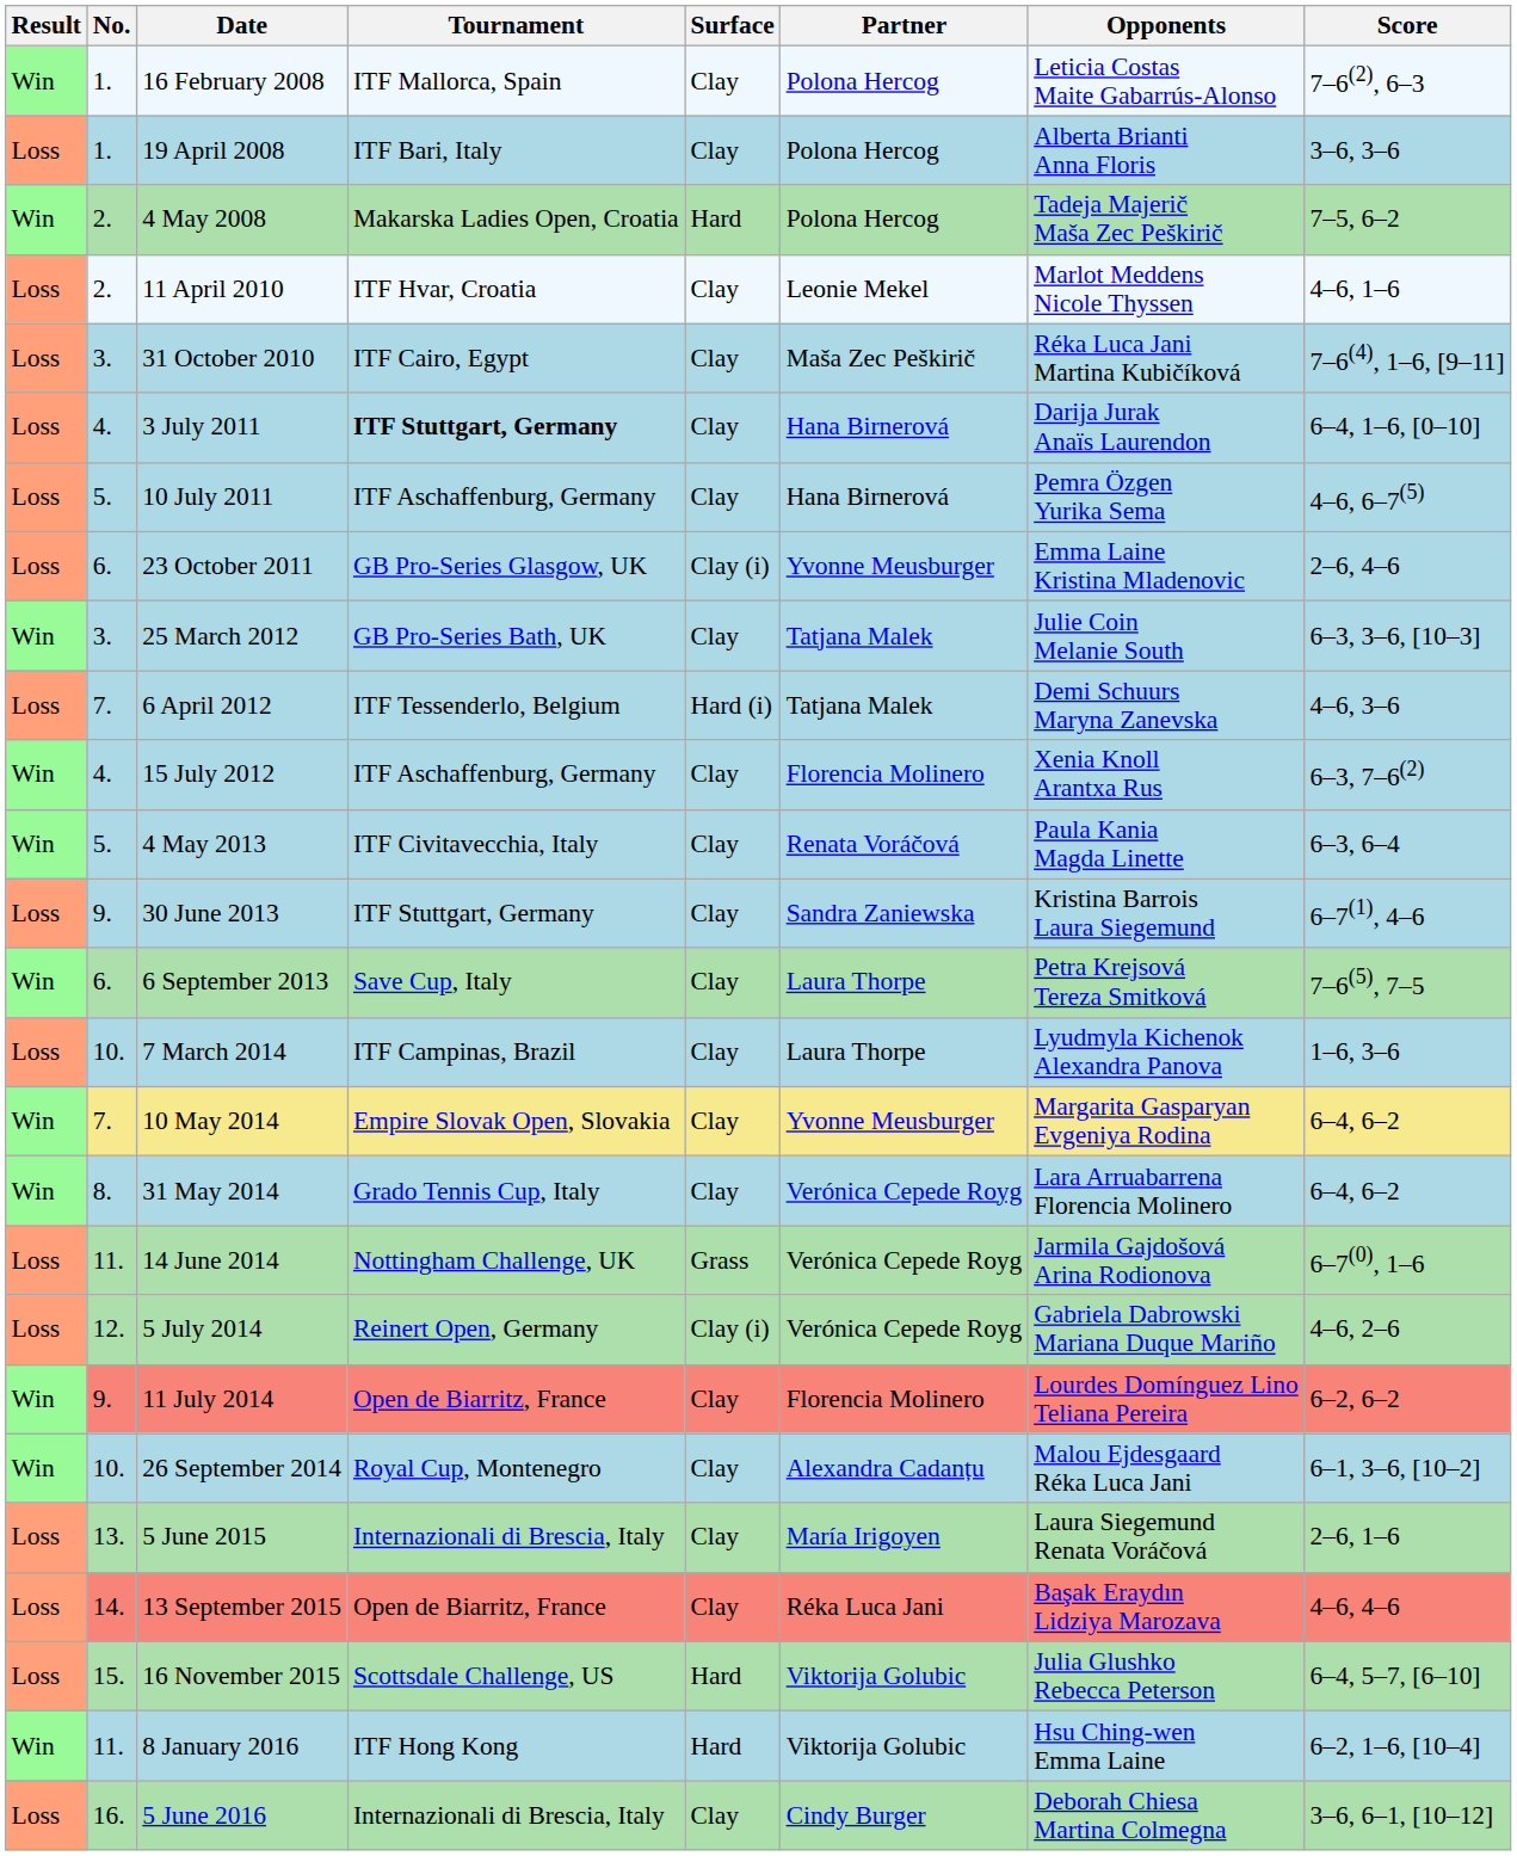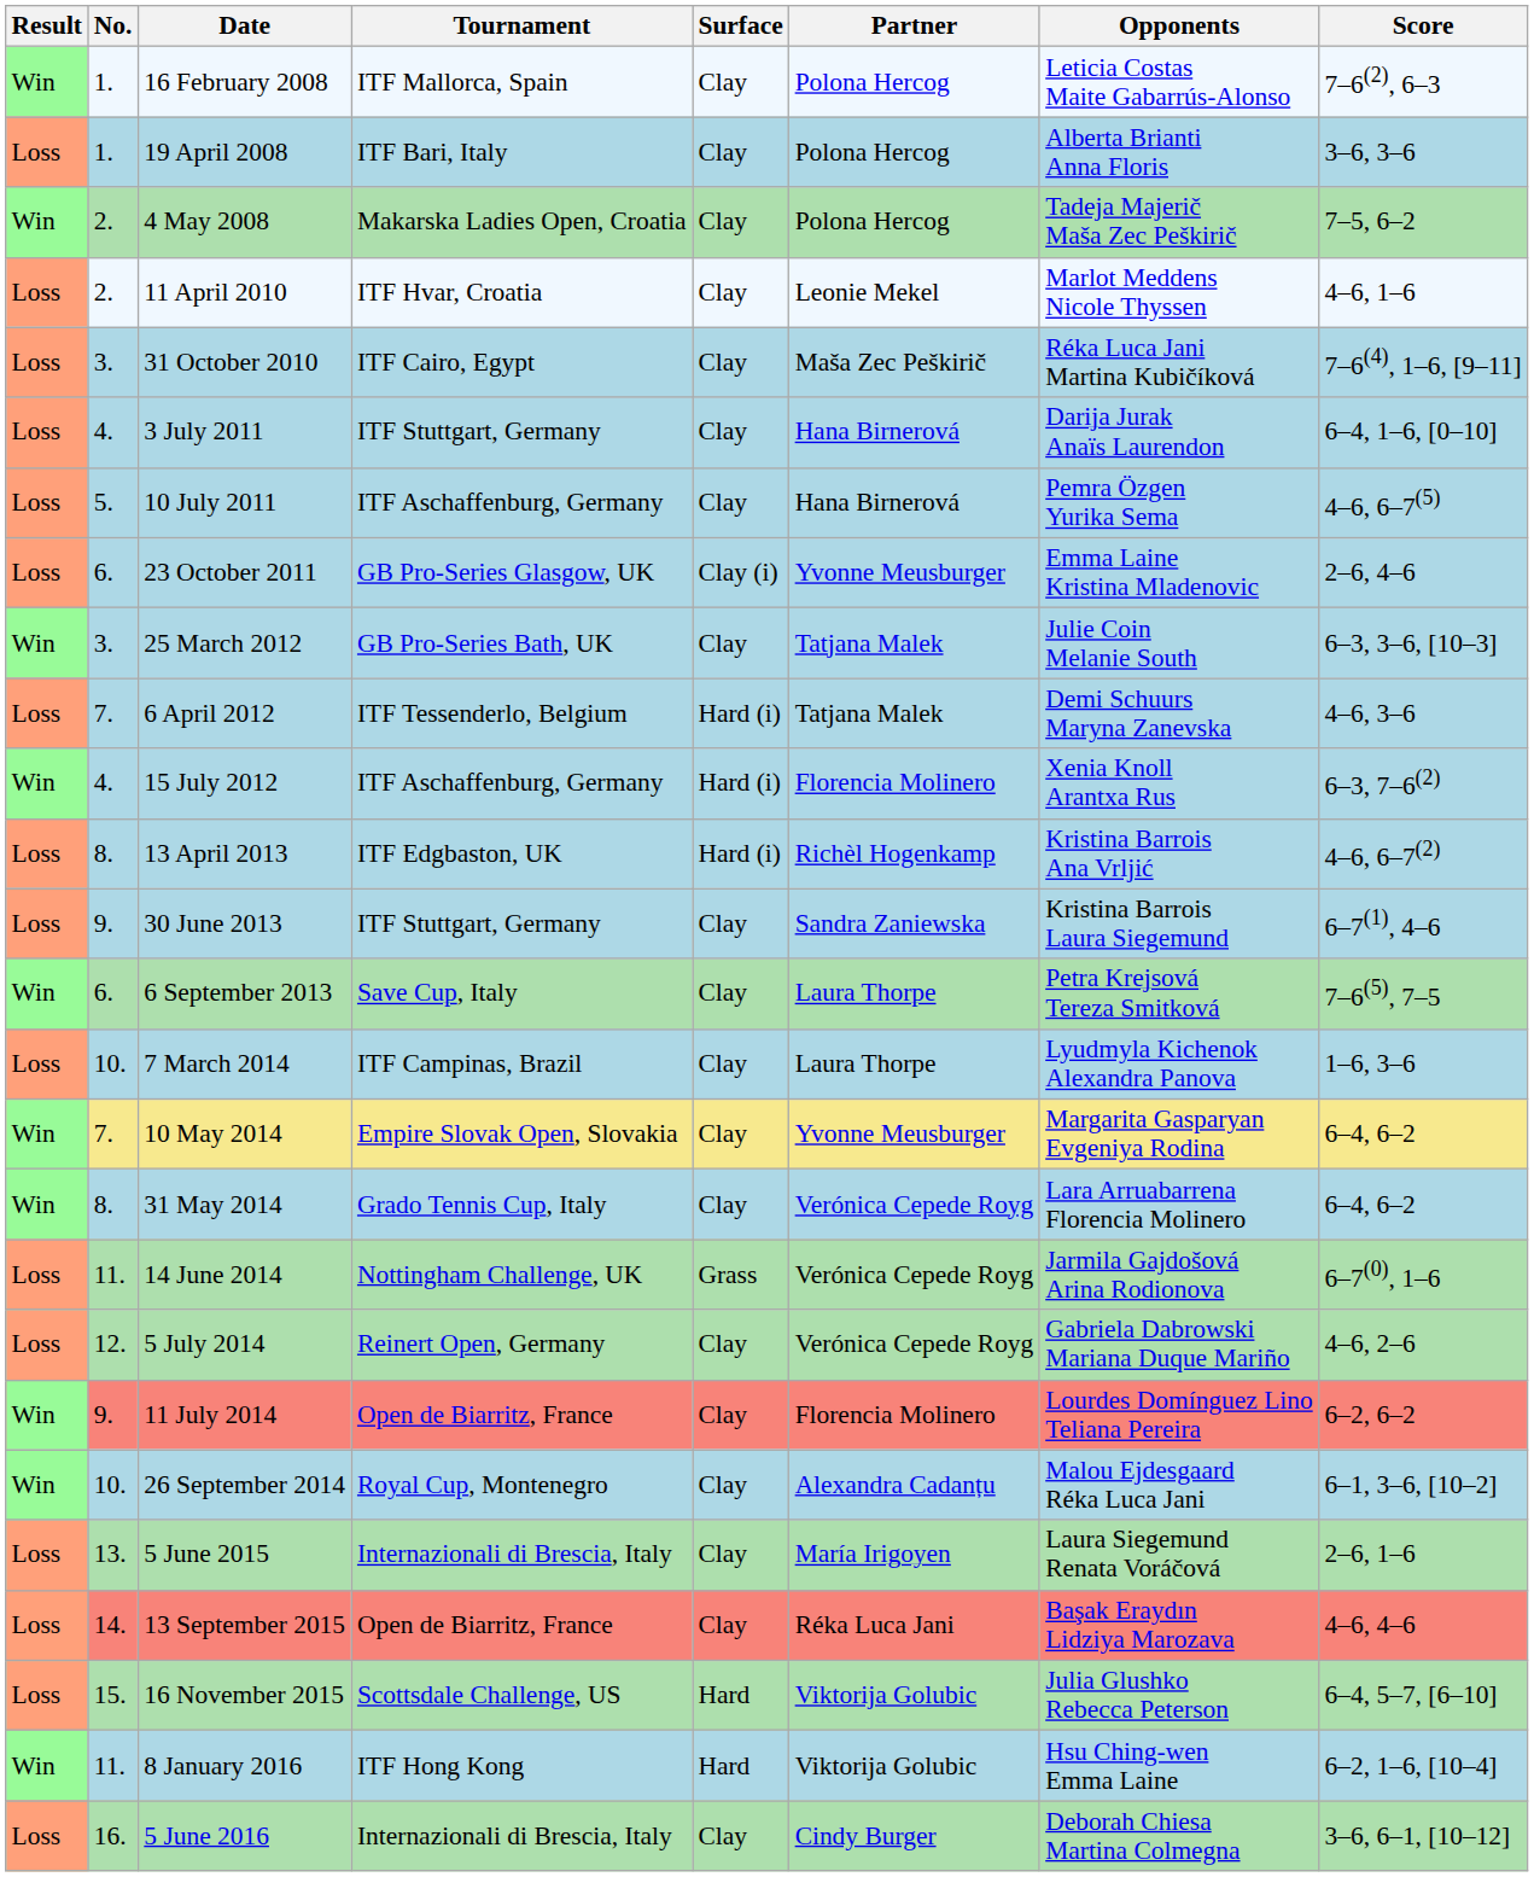 <table class="sortable wikitable">
 <tr>
 <th>Result</th>
 <th>No.</th>
 <th>Date</th>
 <th>Tournament</th>
 <th>Surface</th>
 <th>Partner</th>
 <th>Opponents</th>
 <th class="unsortable">Score</th>
 </tr>
 <tr style="background:#f0f8ff;">
 <td style="background:#98fb98;">Win</td>
 <td>1.</td>
 <td>16 February 2008</td>
 <td>ITF Mallorca, Spain</td>
 <td>Clay</td>
 <td> <a href='#'>Polona Hercog</a></td>
 <td> <a href='#'>Leticia Costas</a> <br>  <a href='#'>Maite Gabarrús-Alonso</a></td>
 <td>7–6<sup>(2)</sup>, 6–3</td>
 </tr>
 <tr style="background:lightblue;">
 <td style="background:#ffa07a;">Loss</td>
 <td>1.</td>
 <td>19 April 2008</td>
 <td>ITF Bari, Italy</td>
 <td>Clay</td>
 <td> Polona Hercog</td>
 <td> <a href='#'>Alberta Brianti</a> <br>  <a href='#'>Anna Floris</a></td>
 <td>3–6, 3–6</td>
 </tr>
 <tr style="background:#addfad;">
 <td style="background:#98fb98;">Win</td>
 <td>2.</td>
 <td>4 May 2008</td>
 <td>Makarska Ladies Open, Croatia</td>
-<td>Hard</td>
+<td>Clay</td>
 <td> Polona Hercog</td>
 <td> <a href='#'>Tadeja Majerič</a> <br>  <a href='#'>Maša Zec Peškirič</a></td>
 <td>7–5, 6–2</td>
 </tr>
 <tr style="background:#f0f8ff;">
 <td style="background:#ffa07a;">Loss</td>
 <td>2.</td>
 <td>11 April 2010</td>
 <td>ITF Hvar, Croatia</td>
 <td>Clay</td>
 <td> Leonie Mekel</td>
 <td> <a href='#'>Marlot Meddens</a> <br>  <a href='#'>Nicole Thyssen</a></td>
 <td>4–6, 1–6</td>
 </tr>
 <tr style="background:lightblue;">
 <td style="background:#ffa07a;">Loss</td>
 <td>3.</td>
 <td>31 October 2010</td>
 <td>ITF Cairo, Egypt</td>
 <td>Clay</td>
 <td> Maša Zec Peškirič</td>
 <td> <a href='#'>Réka Luca Jani</a> <br>  Martina Kubičíková</td>
 <td>7–6<sup>(4)</sup>, 1–6, [9–11]</td>
 </tr>
 <tr style="background:lightblue;">
 <td style="background:#ffa07a;">Loss</td>
 <td>4.</td>
 <td>3 July 2011</td>
-<td><strong>ITF Stuttgart, Germany</strong></td>
+<td>ITF Stuttgart, Germany</td>
 <td>Clay</td>
 <td> <a href='#'>Hana Birnerová</a></td>
 <td> <a href='#'>Darija Jurak</a> <br>  <a href='#'>Anaïs Laurendon</a></td>
 <td>6–4, 1–6, [0–10]</td>
 </tr>
 <tr style="background:lightblue;">
 <td style="background:#ffa07a;">Loss</td>
 <td>5.</td>
 <td>10 July 2011</td>
 <td>ITF Aschaffenburg, Germany</td>
 <td>Clay</td>
 <td> Hana Birnerová</td>
 <td> <a href='#'>Pemra Özgen</a> <br>  <a href='#'>Yurika Sema</a></td>
 <td>4–6, 6–7<sup>(5)</sup></td>
 </tr>
 <tr style="background:lightblue;">
 <td style="background:#ffa07a;">Loss</td>
 <td>6.</td>
 <td>23 October 2011</td>
 <td><a href='#'>GB Pro-Series Glasgow</a>, UK</td>
 <td>Clay (i)</td>
 <td> <a href='#'>Yvonne Meusburger</a></td>
 <td> <a href='#'>Emma Laine</a> <br>  <a href='#'>Kristina Mladenovic</a></td>
 <td>2–6, 4–6</td>
 </tr>
 <tr style="background:lightblue;">
 <td style="background:#98fb98;">Win</td>
 <td>3.</td>
 <td>25 March 2012</td>
 <td><a href='#'>GB Pro-Series Bath</a>, UK</td>
 <td>Clay</td>
 <td> <a href='#'>Tatjana Malek</a></td>
 <td> <a href='#'>Julie Coin</a> <br>  <a href='#'>Melanie South</a></td>
 <td>6–3, 3–6, [10–3]</td>
 </tr>
 <tr style="background:lightblue;">
 <td style="background:#ffa07a;">Loss</td>
 <td>7.</td>
 <td>6 April 2012</td>
 <td>ITF Tessenderlo, Belgium</td>
 <td>Hard (i)</td>
 <td> Tatjana Malek</td>
 <td> <a href='#'>Demi Schuurs</a> <br>  <a href='#'>Maryna Zanevska</a></td>
 <td>4–6, 3–6</td>
 </tr>
 <tr style="background:lightblue;">
 <td style="background:#98fb98;">Win</td>
 <td>4.</td>
 <td>15 July 2012</td>
 <td>ITF Aschaffenburg, Germany</td>
-<td>Clay</td>
+<td>Hard (i)</td>
 <td> <a href='#'>Florencia Molinero</a></td>
 <td> <a href='#'>Xenia Knoll</a> <br>  <a href='#'>Arantxa Rus</a></td>
 <td>6–3, 7–6<sup>(2)</sup></td>
 </tr>
 <tr style="background:lightblue;">
-<td style="background:#98fb98;">Win</td>
-<td>5.</td>
-<td>4 May 2013</td>
-<td>ITF Civitavecchia, Italy</td>
-<td>Clay</td>
-<td> <a href='#'>Renata Voráčová</a></td>
-<td> <a href='#'>Paula Kania</a> <br>  <a href='#'>Magda Linette</a></td>
-<td>6–3, 6–4</td>
+<td style="background:#ffa07a;">Loss</td>
+<td>8.</td>
+<td>13 April 2013</td>
+<td>ITF Edgbaston, UK</td>
+<td>Hard (i)</td>
+<td> <a href='#'>Richèl Hogenkamp</a></td>
+<td> <a href='#'>Kristina Barrois</a> <br>  <a href='#'>Ana Vrljić</a></td>
+<td>4–6, 6–7<sup>(2)</sup></td>
 </tr>
 <tr style="background:lightblue;">
 <td style="background:#ffa07a;">Loss</td>
 <td>9.</td>
 <td>30 June 2013</td>
 <td>ITF Stuttgart, Germany</td>
 <td>Clay</td>
 <td> <a href='#'>Sandra Zaniewska</a></td>
 <td> Kristina Barrois <br>  <a href='#'>Laura Siegemund</a></td>
 <td>6–7<sup>(1)</sup>, 4–6</td>
 </tr>
 <tr style="background:#addfad;">
 <td style="background:#98fb98;">Win</td>
 <td>6.</td>
 <td>6 September 2013</td>
 <td><a href='#'>Save Cup</a>, Italy</td>
 <td>Clay</td>
 <td> <a href='#'>Laura Thorpe</a></td>
 <td> <a href='#'>Petra Krejsová</a> <br>  <a href='#'>Tereza Smitková</a></td>
 <td>7–6<sup>(5)</sup>, 7–5</td>
 </tr>
 <tr style="background:lightblue;">
 <td style="background:#ffa07a;">Loss</td>
 <td>10.</td>
 <td>7 March 2014</td>
 <td>ITF Campinas, Brazil</td>
 <td>Clay</td>
 <td> Laura Thorpe</td>
 <td> <a href='#'>Lyudmyla Kichenok</a> <br>  <a href='#'>Alexandra Panova</a></td>
 <td>1–6, 3–6</td>
 </tr>
 <tr style="background:#f7e98e;">
 <td style="background:#98fb98;">Win</td>
 <td>7.</td>
 <td>10 May 2014</td>
 <td><a href='#'>Empire Slovak Open</a>, Slovakia</td>
 <td>Clay</td>
 <td> <a href='#'>Yvonne Meusburger</a></td>
 <td> <a href='#'>Margarita Gasparyan</a> <br>  <a href='#'>Evgeniya Rodina</a></td>
 <td>6–4, 6–2</td>
 </tr>
 <tr style="background:lightblue;">
 <td style="background:#98fb98;">Win</td>
 <td>8.</td>
 <td>31 May 2014</td>
 <td><a href='#'>Grado Tennis Cup</a>, Italy</td>
 <td>Clay</td>
 <td> <a href='#'>Verónica Cepede Royg</a></td>
 <td> <a href='#'>Lara Arruabarrena</a> <br>  Florencia Molinero</td>
 <td>6–4, 6–2</td>
 </tr>
 <tr style="background:#addfad;">
 <td style="background:#ffa07a;">Loss</td>
 <td>11.</td>
 <td>14 June 2014</td>
 <td><a href='#'>Nottingham Challenge</a>, UK</td>
 <td>Grass</td>
 <td> Verónica Cepede Royg</td>
 <td> <a href='#'>Jarmila Gajdošová</a> <br>  <a href='#'>Arina Rodionova</a></td>
 <td>6–7<sup>(0)</sup>, 1–6</td>
 </tr>
 <tr style="background:#addfad;">
 <td style="background:#ffa07a;">Loss</td>
 <td>12.</td>
 <td>5 July 2014</td>
 <td><a href='#'>Reinert Open</a>, Germany</td>
-<td>Clay (i)</td>
+<td>Clay</td>
 <td> Verónica Cepede Royg</td>
 <td> <a href='#'>Gabriela Dabrowski</a> <br>  <a href='#'>Mariana Duque Mariño</a></td>
 <td>4–6, 2–6</td>
 </tr>
 <tr style="background:#f88379;">
 <td style="background:#98fb98;">Win</td>
 <td>9.</td>
 <td>11 July 2014</td>
 <td><a href='#'>Open de Biarritz</a>, France</td>
 <td>Clay</td>
 <td> Florencia Molinero</td>
 <td> <a href='#'>Lourdes Domínguez Lino</a> <br>  <a href='#'>Teliana Pereira</a></td>
 <td>6–2, 6–2</td>
 </tr>
 <tr style="background:lightblue;">
 <td style="background:#98fb98;">Win</td>
 <td>10.</td>
 <td>26 September 2014</td>
 <td><a href='#'>Royal Cup</a>, Montenegro</td>
 <td>Clay</td>
 <td> <a href='#'>Alexandra Cadanțu</a></td>
 <td> <a href='#'>Malou Ejdesgaard</a> <br>  Réka Luca Jani</td>
 <td>6–1, 3–6, [10–2]</td>
 </tr>
 <tr style="background:#addfad;">
 <td style="background:#ffa07a;">Loss</td>
 <td>13.</td>
 <td>5 June 2015</td>
 <td><a href='#'>Internazionali di Brescia</a>, Italy</td>
 <td>Clay</td>
 <td> <a href='#'>María Irigoyen</a></td>
 <td> Laura Siegemund <br>  Renata Voráčová</td>
 <td>2–6, 1–6</td>
 </tr>
 <tr style="background:#f88379;">
 <td style="background:#ffa07a;">Loss</td>
 <td>14.</td>
 <td>13 September 2015</td>
 <td>Open de Biarritz, France</td>
 <td>Clay</td>
 <td> Réka Luca Jani</td>
 <td> <a href='#'>Başak Eraydın</a> <br>  <a href='#'>Lidziya Marozava</a></td>
 <td>4–6, 4–6</td>
 </tr>
 <tr style="background:#addfad;">
 <td style="background:#ffa07a;">Loss</td>
 <td>15.</td>
 <td>16 November 2015</td>
 <td><a href='#'>Scottsdale Challenge</a>, US</td>
 <td>Hard</td>
 <td> <a href='#'>Viktorija Golubic</a></td>
 <td> <a href='#'>Julia Glushko</a> <br>  <a href='#'>Rebecca Peterson</a></td>
 <td>6–4, 5–7, [6–10]</td>
 </tr>
 <tr style="background:lightblue;">
 <td style="background:#98fb98;">Win</td>
 <td>11.</td>
 <td>8 January 2016</td>
 <td>ITF Hong Kong</td>
 <td>Hard</td>
 <td> Viktorija Golubic</td>
 <td> <a href='#'>Hsu Ching-wen</a> <br>  Emma Laine</td>
 <td>6–2, 1–6, [10–4]</td>
 </tr>
 <tr style="background:#addfad;">
 <td style="background:#ffa07a;">Loss</td>
 <td>16.</td>
 <td><a href='#'>5 June 2016</a></td>
 <td>Internazionali di Brescia, Italy</td>
 <td>Clay</td>
 <td> <a href='#'>Cindy Burger</a></td>
 <td> <a href='#'>Deborah Chiesa</a> <br>  <a href='#'>Martina Colmegna</a></td>
 <td>3–6, 6–1, [10–12]</td>
 </tr>
 </table>
